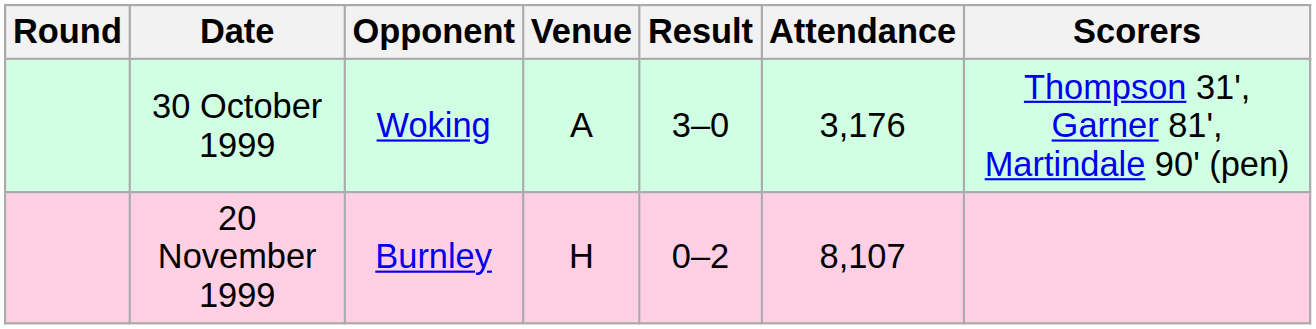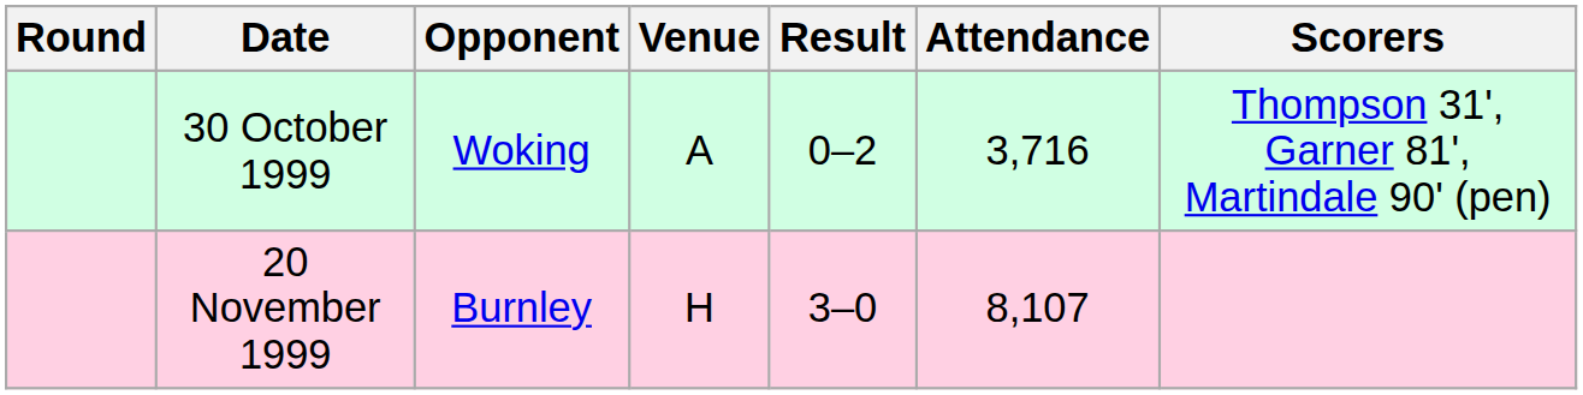 <table class= "wikitable sortable" style="text-align:center">
 <tr>
 <th>Round</th>
 <th>Date</th>
 <th>Opponent</th>
 <th>Venue</th>
 <th>Result</th>
 <th>Attendance</th>
 <th>Scorers</th>
 </tr>
 <tr style="background: #d0ffe3;">
 <td></td>
 <td>30 October 1999</td>
 <td><a href='#'>Woking</a></td>
 <td>A</td>
-<td>3–0</td>
-<td>3,176</td>
+<td>0–2</td>
+<td>3,716</td>
 <td><a href='#'>Thompson</a> 31', <a href='#'>Garner</a> 81', <a href='#'>Martindale</a> 90' (pen)</td>
 </tr>
 <tr style="background: #ffd0e3;">
 <td></td>
 <td>20 November 1999</td>
 <td><a href='#'>Burnley</a></td>
 <td>H</td>
-<td>0–2</td>
+<td>3–0</td>
 <td>8,107</td>
 <td></td>
 </tr>
 </table>
